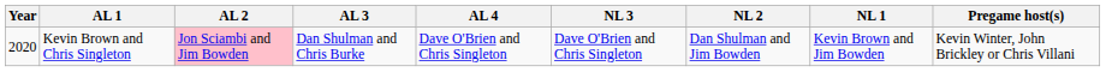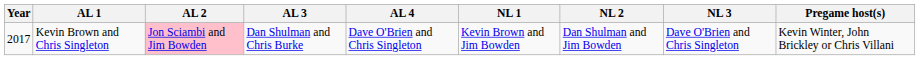 <table class=wikitable>
 <tr>
 <th>Year</th>
 <th>AL 1</th>
 <th>AL 2</th>
 <th>AL 3</th>
 <th>AL 4</th>
+<th>NL 1</th>
+<th>NL 2</th>
 <th>NL 3</th>
-<th>NL 2</th>
-<th>NL 1</th>
 <th>Pregame host(s)</th>
 </tr>
 <tr>
-<td>2020</td>
+<td>2017</td>
 <td>Kevin Brown and <a href='#'>Chris Singleton</a></td>
 <td style="background: pink;"><a href='#'>Jon Sciambi</a> and <a href='#'>Jim Bowden</a></td>
 <td><a href='#'>Dan Shulman</a> and <a href='#'>Chris Burke</a></td>
 <td><a href='#'>Dave O'Brien</a> and <a href='#'>Chris Singleton</a></td>
+<td><a href='#'>Kevin Brown</a> and <a href='#'>Jim Bowden</a></td>
+<td><a href='#'>Dan Shulman</a> and <a href='#'>Jim Bowden</a></td>
 <td><a href='#'>Dave O'Brien</a> and <a href='#'>Chris Singleton</a></td>
-<td><a href='#'>Dan Shulman</a> and <a href='#'>Jim Bowden</a></td>
-<td><a href='#'>Kevin Brown</a> and <a href='#'>Jim Bowden</a></td>
 <td>Kevin Winter, John Brickley or Chris Villani</td>
 </tr>
 </table>
